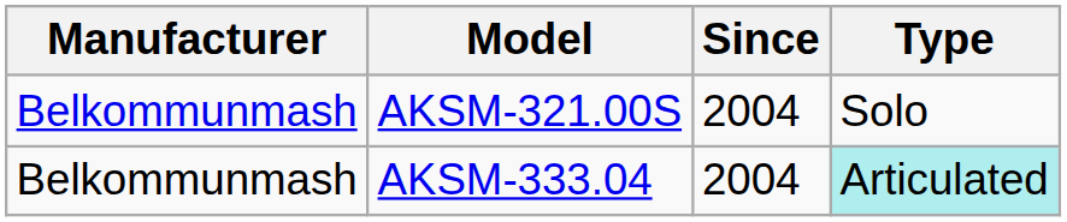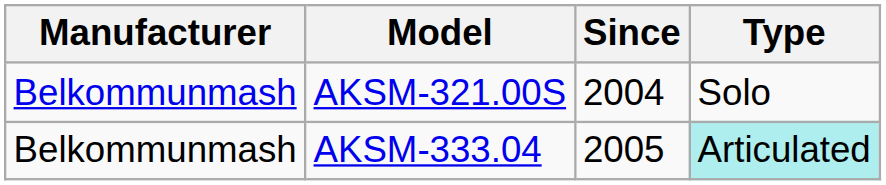 <table class="wikitable sortable">
 <tr>
 <th>Manufacturer</th>
 <th>Model</th>
 <th>Since</th>
 <th>Type</th>
 </tr>
 <tr>
 <td><a href='#'>Belkommunmash</a></td>
 <td><a href='#'>AKSM-321.00S</a></td>
 <td>2004</td>
 <td>Solo</td>
 </tr>
 <tr>
 <td>Belkommunmash</td>
 <td><a href='#'>AKSM-333.04</a></td>
-<td>2004</td>
+<td>2005</td>
 <td style="background: paleturquoise;">Articulated</td>
 </tr>
 </table>
